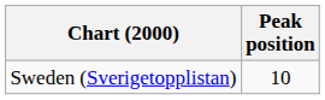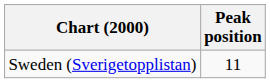 <table class="wikitable">
 <tr>
 <th>Chart (2000)</th>
 <th>Peak<br>position</th>
 </tr>
 <tr>
 <td>Sweden (<a href='#'>Sverigetopplistan</a>)</td>
-<td align="center">10</td>
+<td align="center">11</td>
 </tr>
 </table>
